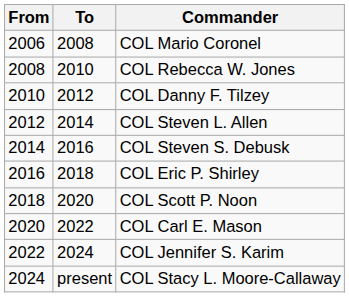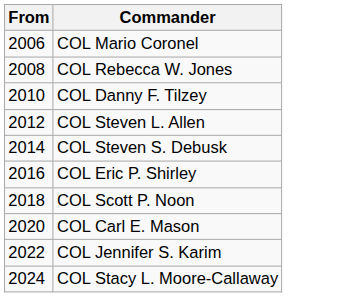 <table class="wikitable">
 <tr>
 <th>From</th>
-<th>To</th>
 <th>Commander</th>
 </tr>
 <tr>
 <td>2006</td>
-<td>2008</td>
 <td>COL Mario Coronel</td>
 </tr>
 <tr>
 <td>2008</td>
-<td>2010</td>
 <td>COL Rebecca W. Jones</td>
 </tr>
 <tr>
 <td>2010</td>
-<td>2012</td>
 <td>COL Danny F. Tilzey</td>
 </tr>
 <tr>
 <td>2012</td>
-<td>2014</td>
 <td>COL Steven L. Allen</td>
 </tr>
 <tr>
 <td>2014</td>
-<td>2016</td>
 <td>COL Steven S. Debusk</td>
 </tr>
 <tr>
 <td>2016</td>
-<td>2018</td>
 <td>COL Eric P. Shirley</td>
 </tr>
 <tr>
 <td>2018</td>
-<td>2020</td>
 <td>COL Scott P. Noon</td>
 </tr>
 <tr>
 <td>2020</td>
-<td>2022</td>
 <td>COL Carl E. Mason</td>
 </tr>
 <tr>
 <td>2022</td>
-<td>2024</td>
 <td>COL Jennifer S. Karim</td>
 </tr>
 <tr>
 <td>2024</td>
-<td>present</td>
 <td>COL Stacy L. Moore-Callaway</td>
 </tr>
 </table>
